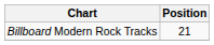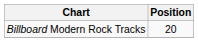 <table class="wikitable">
 <tr>
 <th>Chart</th>
 <th>Position</th>
 </tr>
 <tr>
 <td><em>Billboard</em> Modern Rock Tracks</td>
-<td align="center">21</td>
+<td align="center">20</td>
 </tr>
 <tr>
 </tr>
 </table>
